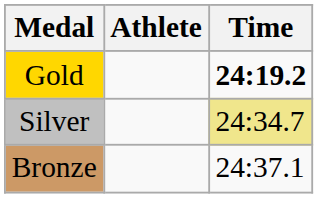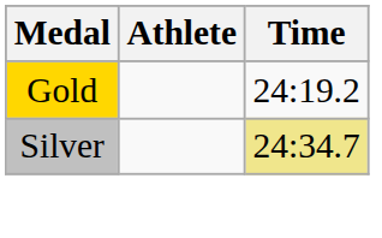 <table class="wikitable">
 <tr>
 <th>Medal</th>
 <th>Athlete</th>
 <th>Time</th>
 </tr>
 <tr>
 <td style="text-align:center;background-color:gold;">Gold</td>
 <td></td>
-<td><strong>24:19.2</strong></td>
+<td>24:19.2</td>
 </tr>
 <tr>
 <td style="text-align:center;background-color:silver;">Silver</td>
 <td></td>
 <td style="background: khaki;">24:34.7</td>
 </tr>
-<tr>
-<td style="text-align:center;background-color:#CC9966;">Bronze</td>
-<td></td>
-<td>24:37.1</td>
-</tr>
 </table>
